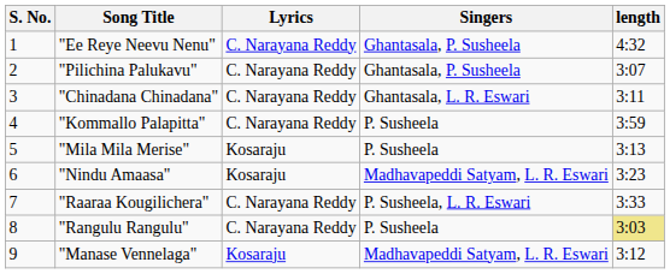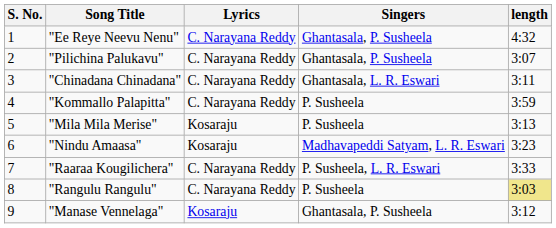 <table class="wikitable">
 <tr>
 <th>S. No.</th>
 <th>Song Title</th>
 <th>Lyrics</th>
 <th>Singers</th>
 <th>length</th>
 </tr>
 <tr>
 <td>1</td>
 <td>"Ee Reye Neevu Nenu"</td>
 <td><a href='#'>C. Narayana Reddy</a></td>
 <td><a href='#'>Ghantasala</a>, <a href='#'>P. Susheela</a></td>
 <td>4:32</td>
 </tr>
 <tr>
 <td>2</td>
 <td>"Pilichina Palukavu"</td>
 <td>C. Narayana Reddy</td>
 <td>Ghantasala, <a href='#'>P. Susheela</a></td>
 <td>3:07</td>
 </tr>
 <tr>
 <td>3</td>
 <td>"Chinadana Chinadana"</td>
 <td>C. Narayana Reddy</td>
 <td>Ghantasala, <a href='#'>L. R. Eswari</a></td>
 <td>3:11</td>
 </tr>
 <tr>
 <td>4</td>
 <td>"Kommallo Palapitta"</td>
 <td>C. Narayana Reddy</td>
 <td>P. Susheela</td>
 <td>3:59</td>
 </tr>
 <tr>
 <td>5</td>
 <td>"Mila Mila Merise"</td>
 <td>Kosaraju</td>
 <td>P. Susheela</td>
 <td>3:13</td>
 </tr>
 <tr>
 <td>6</td>
 <td>"Nindu Amaasa"</td>
 <td>Kosaraju</td>
 <td><a href='#'>Madhavapeddi Satyam</a>, <a href='#'>L. R. Eswari</a></td>
 <td>3:23</td>
 </tr>
 <tr>
 <td>7</td>
 <td>"Raaraa Kougilichera"</td>
 <td>C. Narayana Reddy</td>
 <td>P. Susheela, <a href='#'>L. R. Eswari</a></td>
 <td>3:33</td>
 </tr>
 <tr>
 <td>8</td>
 <td>"Rangulu Rangulu"</td>
 <td>C. Narayana Reddy</td>
 <td>P. Susheela</td>
 <td style="background: khaki;">3:03</td>
 </tr>
 <tr>
 <td>9</td>
 <td>"Manase Vennelaga"</td>
 <td><a href='#'>Kosaraju</a></td>
-<td><a href='#'>Madhavapeddi Satyam</a>, <a href='#'>L. R. Eswari</a></td>
+<td>Ghantasala, P. Susheela</td>
 <td>3:12</td>
 </tr>
 </table>
